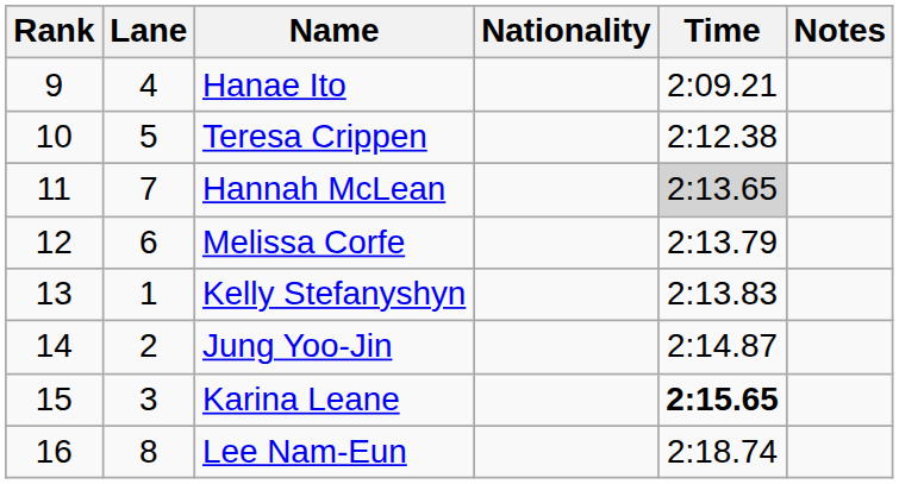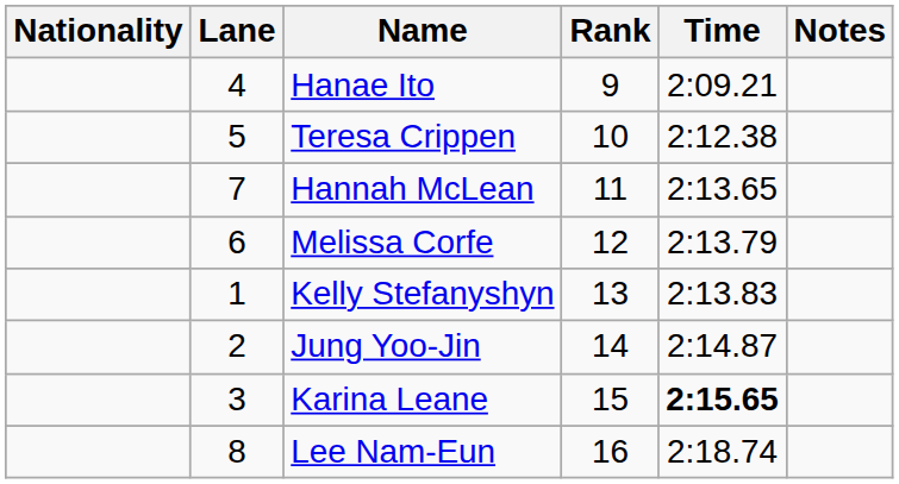 <table class="wikitable sortable" style="text-align:center">
 <tr>
-<th>Rank</th>
+<th>Nationality</th>
 <th>Lane</th>
 <th>Name</th>
-<th>Nationality</th>
+<th>Rank</th>
 <th>Time</th>
 <th>Notes</th>
 </tr>
 <tr>
-<td>9</td>
+<td align=left></td>
 <td>4</td>
 <td align=left><a href='#'>Hanae Ito</a></td>
-<td align=left></td>
+<td>9</td>
 <td>2:09.21</td>
 <td></td>
 </tr>
 <tr>
-<td>10</td>
+<td align=left></td>
 <td>5</td>
 <td align=left><a href='#'>Teresa Crippen</a></td>
-<td align=left></td>
+<td>10</td>
 <td>2:12.38</td>
 <td></td>
 </tr>
 <tr>
-<td>11</td>
+<td align=left></td>
 <td>7</td>
 <td align=left><a href='#'>Hannah McLean</a></td>
-<td align=left></td>
-<td style="background: lightgrey;">2:13.65</td>
+<td>11</td>
+<td>2:13.65</td>
 <td></td>
 </tr>
 <tr>
-<td>12</td>
+<td align=left></td>
 <td>6</td>
 <td align=left><a href='#'>Melissa Corfe</a></td>
-<td align=left></td>
+<td>12</td>
 <td>2:13.79</td>
 <td></td>
 </tr>
 <tr>
-<td>13</td>
+<td align=left></td>
 <td>1</td>
 <td align=left><a href='#'>Kelly Stefanyshyn</a></td>
-<td align=left></td>
+<td>13</td>
 <td>2:13.83</td>
 <td></td>
 </tr>
 <tr>
-<td>14</td>
+<td align=left></td>
 <td>2</td>
 <td align=left><a href='#'>Jung Yoo-Jin</a></td>
-<td align=left></td>
+<td>14</td>
 <td>2:14.87</td>
 <td></td>
 </tr>
 <tr>
-<td>15</td>
+<td align=left></td>
 <td>3</td>
 <td align=left><a href='#'>Karina Leane</a></td>
-<td align=left></td>
+<td>15</td>
 <td><strong>2:15.65</strong></td>
 <td></td>
 </tr>
 <tr>
-<td>16</td>
+<td align=left></td>
 <td>8</td>
 <td align=left><a href='#'>Lee Nam-Eun</a></td>
-<td align=left></td>
+<td>16</td>
 <td>2:18.74</td>
 <td></td>
 </tr>
 </table>
